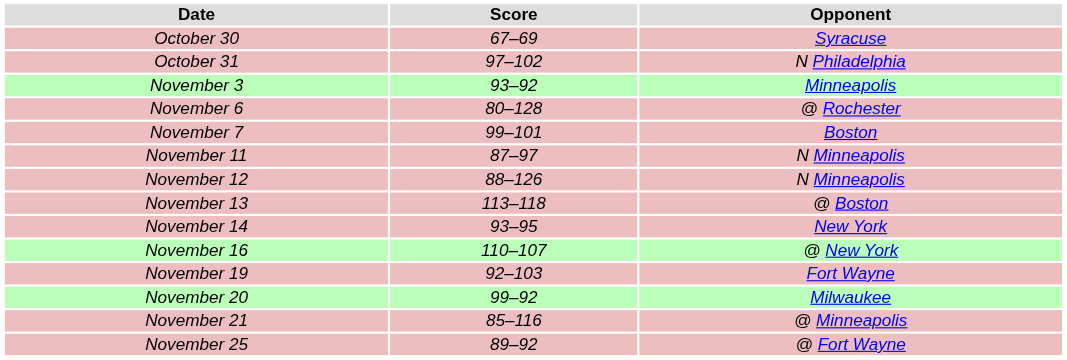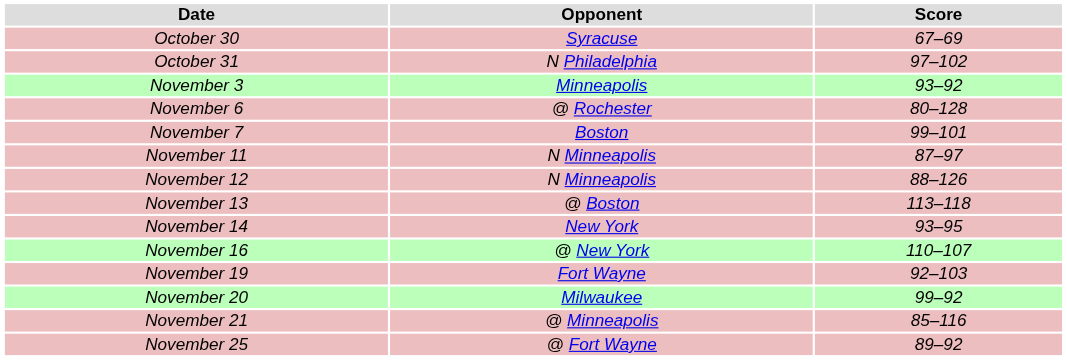 <table class="toccolours collapsible" width=50% style="clear:both; margin:1.5em auto; text-align:center">
 <tr align="center" bgcolor="#dddddd">
 <td><strong>Date</strong></td>
+<td><strong>Opponent</strong></td>
 <td><strong>Score</strong></td>
-<td><strong>Opponent</strong></td>
 </tr>
 <tr align="center" bgcolor="edbebf">
 <td><em>October 30</em></td>
+<td><em><a href='#'>Syracuse</a></em></td>
 <td><em>67–69</em></td>
-<td><em><a href='#'>Syracuse</a></em></td>
 </tr>
 <tr align="center" bgcolor="edbebf">
 <td><em>October 31</em></td>
+<td><em>N <a href='#'>Philadelphia</a></em></td>
 <td><em>97–102</em></td>
-<td><em>N <a href='#'>Philadelphia</a></em></td>
 </tr>
 <tr align="center" bgcolor="bbffbb">
 <td><em>November 3</em></td>
+<td><em><a href='#'>Minneapolis</a></em></td>
 <td><em>93–92</em></td>
-<td><em><a href='#'>Minneapolis</a></em></td>
 </tr>
 <tr align="center" bgcolor="edbebf">
 <td><em>November 6</em></td>
+<td><em>@ <a href='#'>Rochester</a></em></td>
 <td><em>80–128</em></td>
-<td><em>@ <a href='#'>Rochester</a></em></td>
 </tr>
 <tr align="center" bgcolor="edbebf">
 <td><em>November 7</em></td>
+<td><em><a href='#'>Boston</a></em></td>
 <td><em>99–101</em></td>
-<td><em><a href='#'>Boston</a></em></td>
 </tr>
 <tr align="center" bgcolor="edbebf">
 <td><em>November 11</em></td>
+<td><em>N <a href='#'>Minneapolis</a></em></td>
 <td><em>87–97</em></td>
-<td><em>N <a href='#'>Minneapolis</a></em></td>
 </tr>
 <tr align="center" bgcolor="edbebf">
 <td><em>November 12</em></td>
+<td><em>N <a href='#'>Minneapolis</a></em></td>
 <td><em>88–126</em></td>
-<td><em>N <a href='#'>Minneapolis</a></em></td>
 </tr>
 <tr align="center" bgcolor="edbebf">
 <td><em>November 13</em></td>
+<td><em>@ <a href='#'>Boston</a></em></td>
 <td><em>113–118</em></td>
-<td><em>@ <a href='#'>Boston</a></em></td>
 </tr>
 <tr align="center" bgcolor="edbebf">
 <td><em>November 14</em></td>
+<td><em><a href='#'>New York</a></em></td>
 <td><em>93–95</em></td>
-<td><em><a href='#'>New York</a></em></td>
 </tr>
 <tr align="center" bgcolor="bbffbb">
 <td><em>November 16</em></td>
+<td><em>@ <a href='#'>New York</a></em></td>
 <td><em>110–107</em></td>
-<td><em>@ <a href='#'>New York</a></em></td>
 </tr>
 <tr align="center" bgcolor="edbebf">
 <td><em>November 19</em></td>
+<td><em><a href='#'>Fort Wayne</a></em></td>
 <td><em>92–103</em></td>
-<td><em><a href='#'>Fort Wayne</a></em></td>
 </tr>
 <tr align="center" bgcolor="bbffbb">
 <td><em>November 20</em></td>
+<td><em><a href='#'>Milwaukee</a></em></td>
 <td><em>99–92</em></td>
-<td><em><a href='#'>Milwaukee</a></em></td>
 </tr>
 <tr align="center" bgcolor="edbebf">
 <td><em>November 21</em></td>
+<td><em>@ <a href='#'>Minneapolis</a></em></td>
 <td><em>85–116</em></td>
-<td><em>@ <a href='#'>Minneapolis</a></em></td>
 </tr>
 <tr align="center" bgcolor="edbebf">
 <td><em>November 25</em></td>
+<td><em>@ <a href='#'>Fort Wayne</a></em></td>
 <td><em>89–92</em></td>
-<td><em>@ <a href='#'>Fort Wayne</a></em></td>
 </tr>
 </table>
